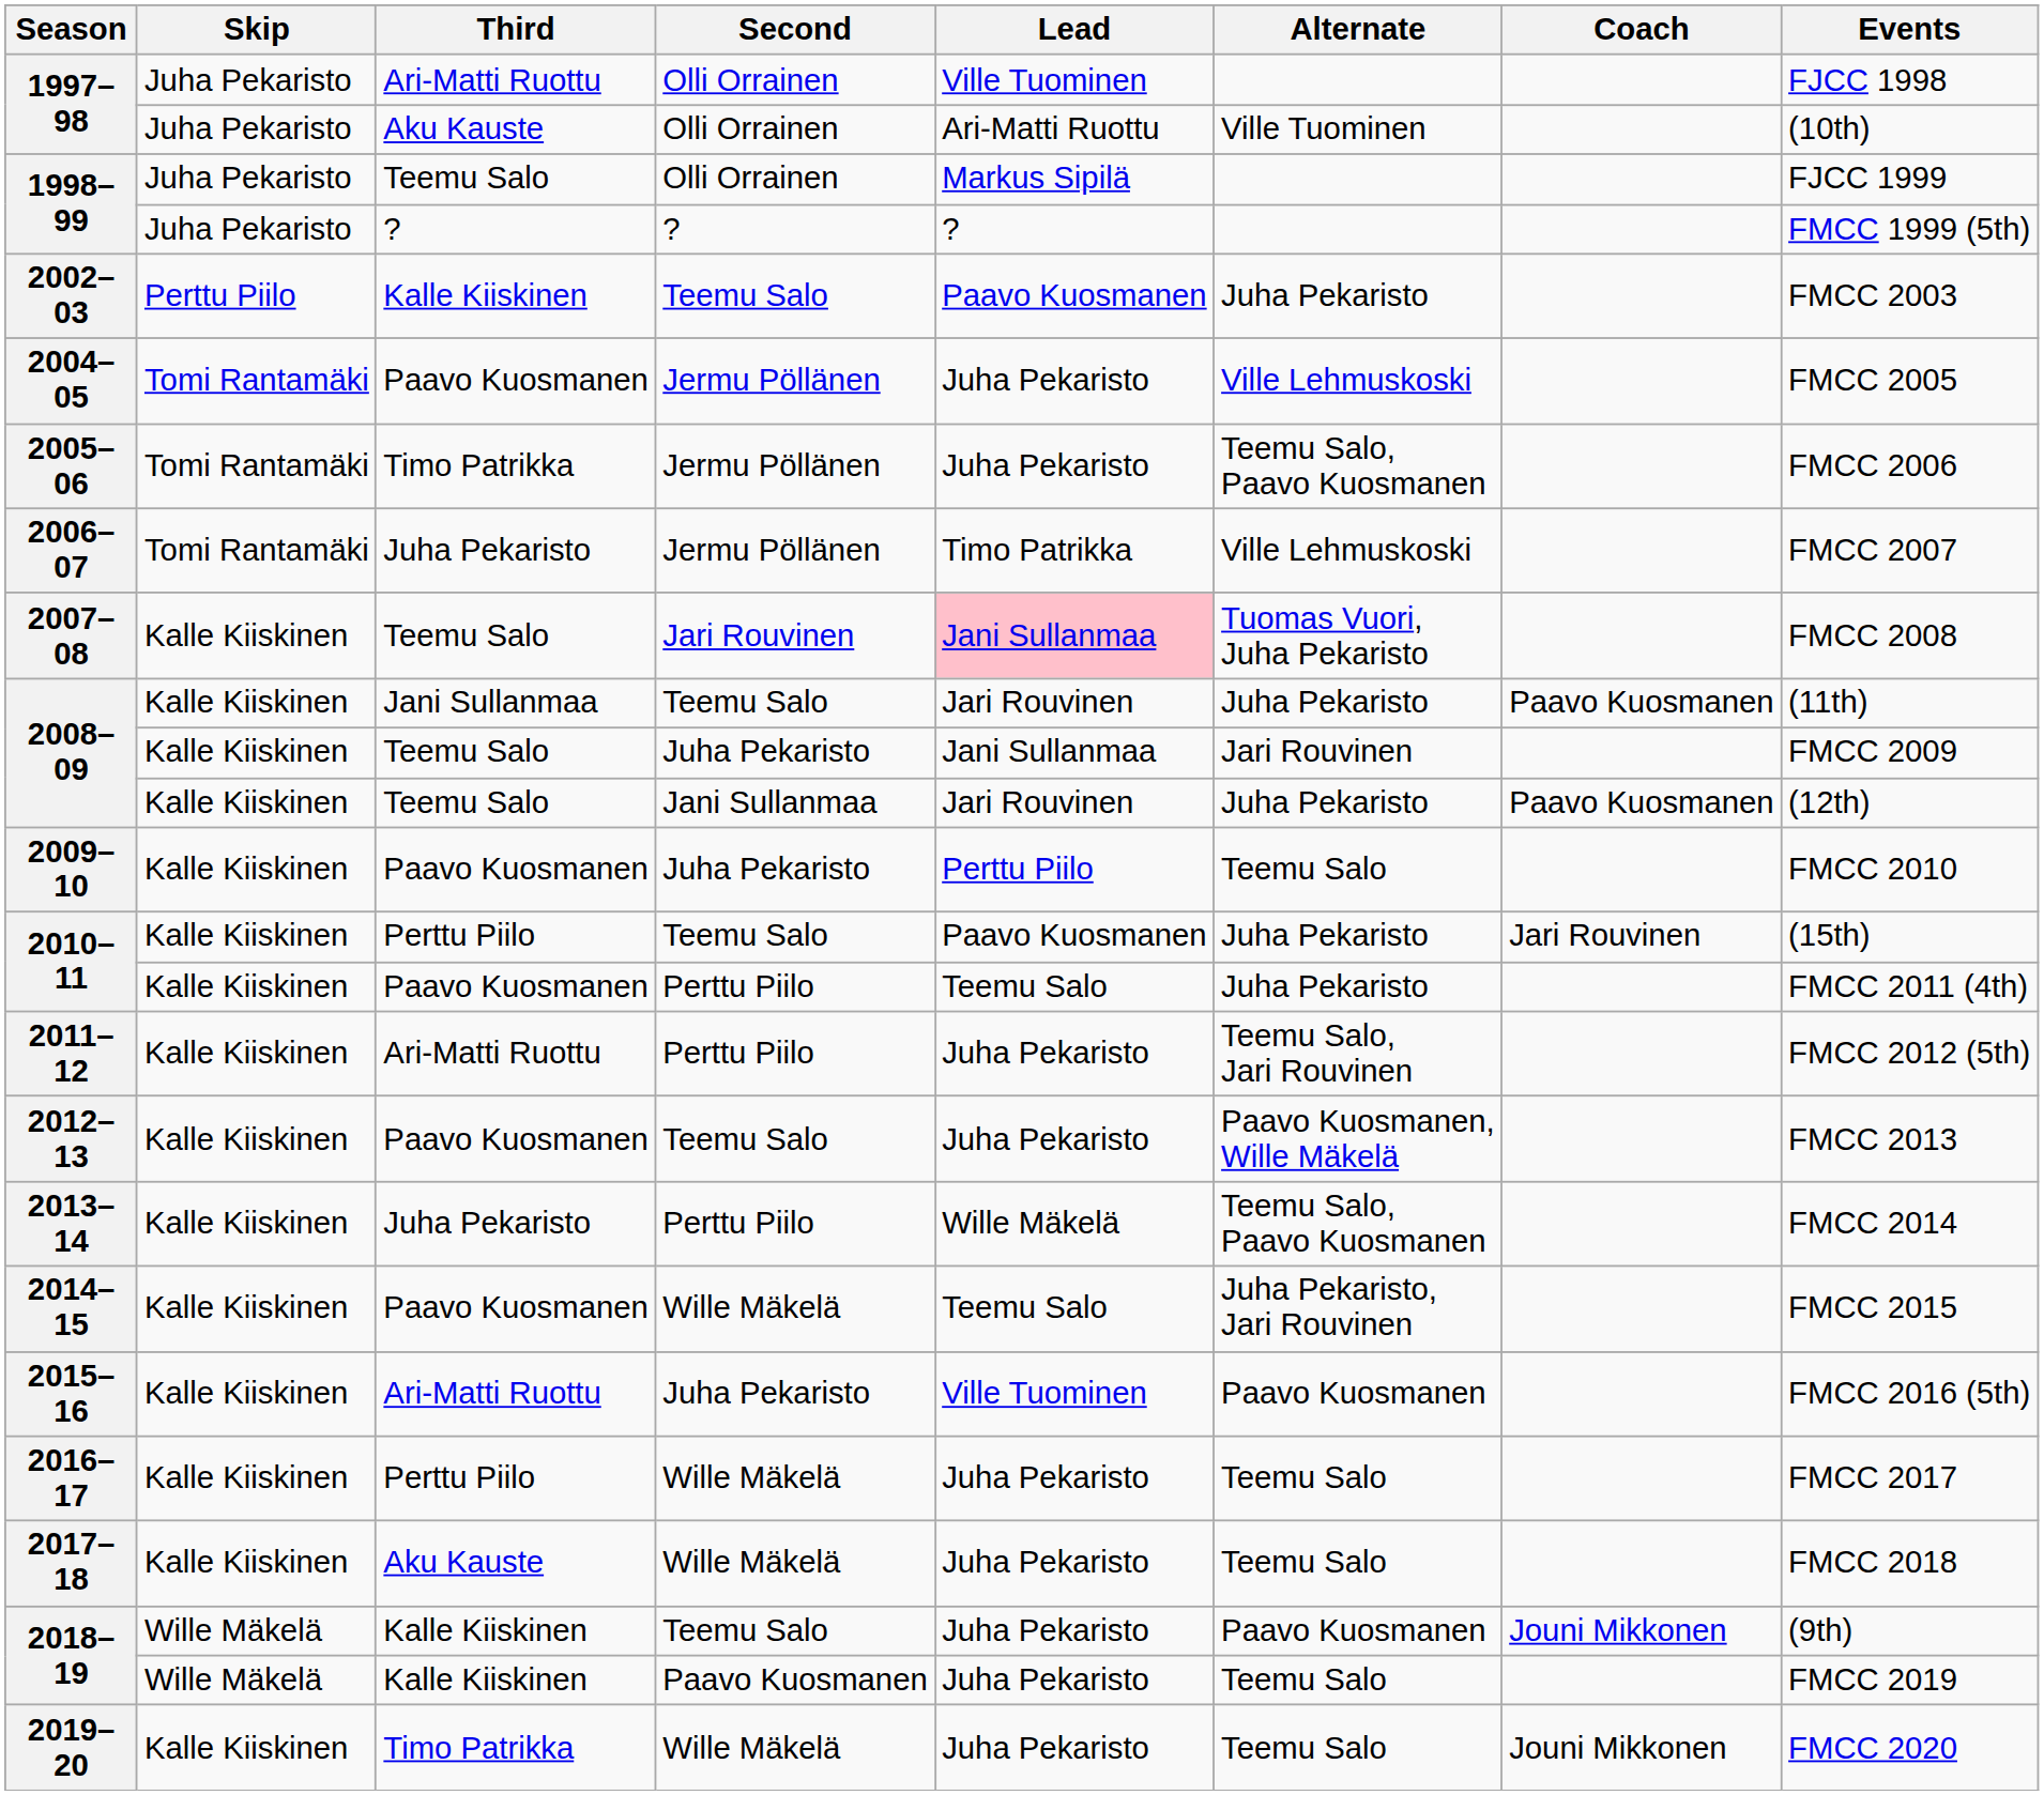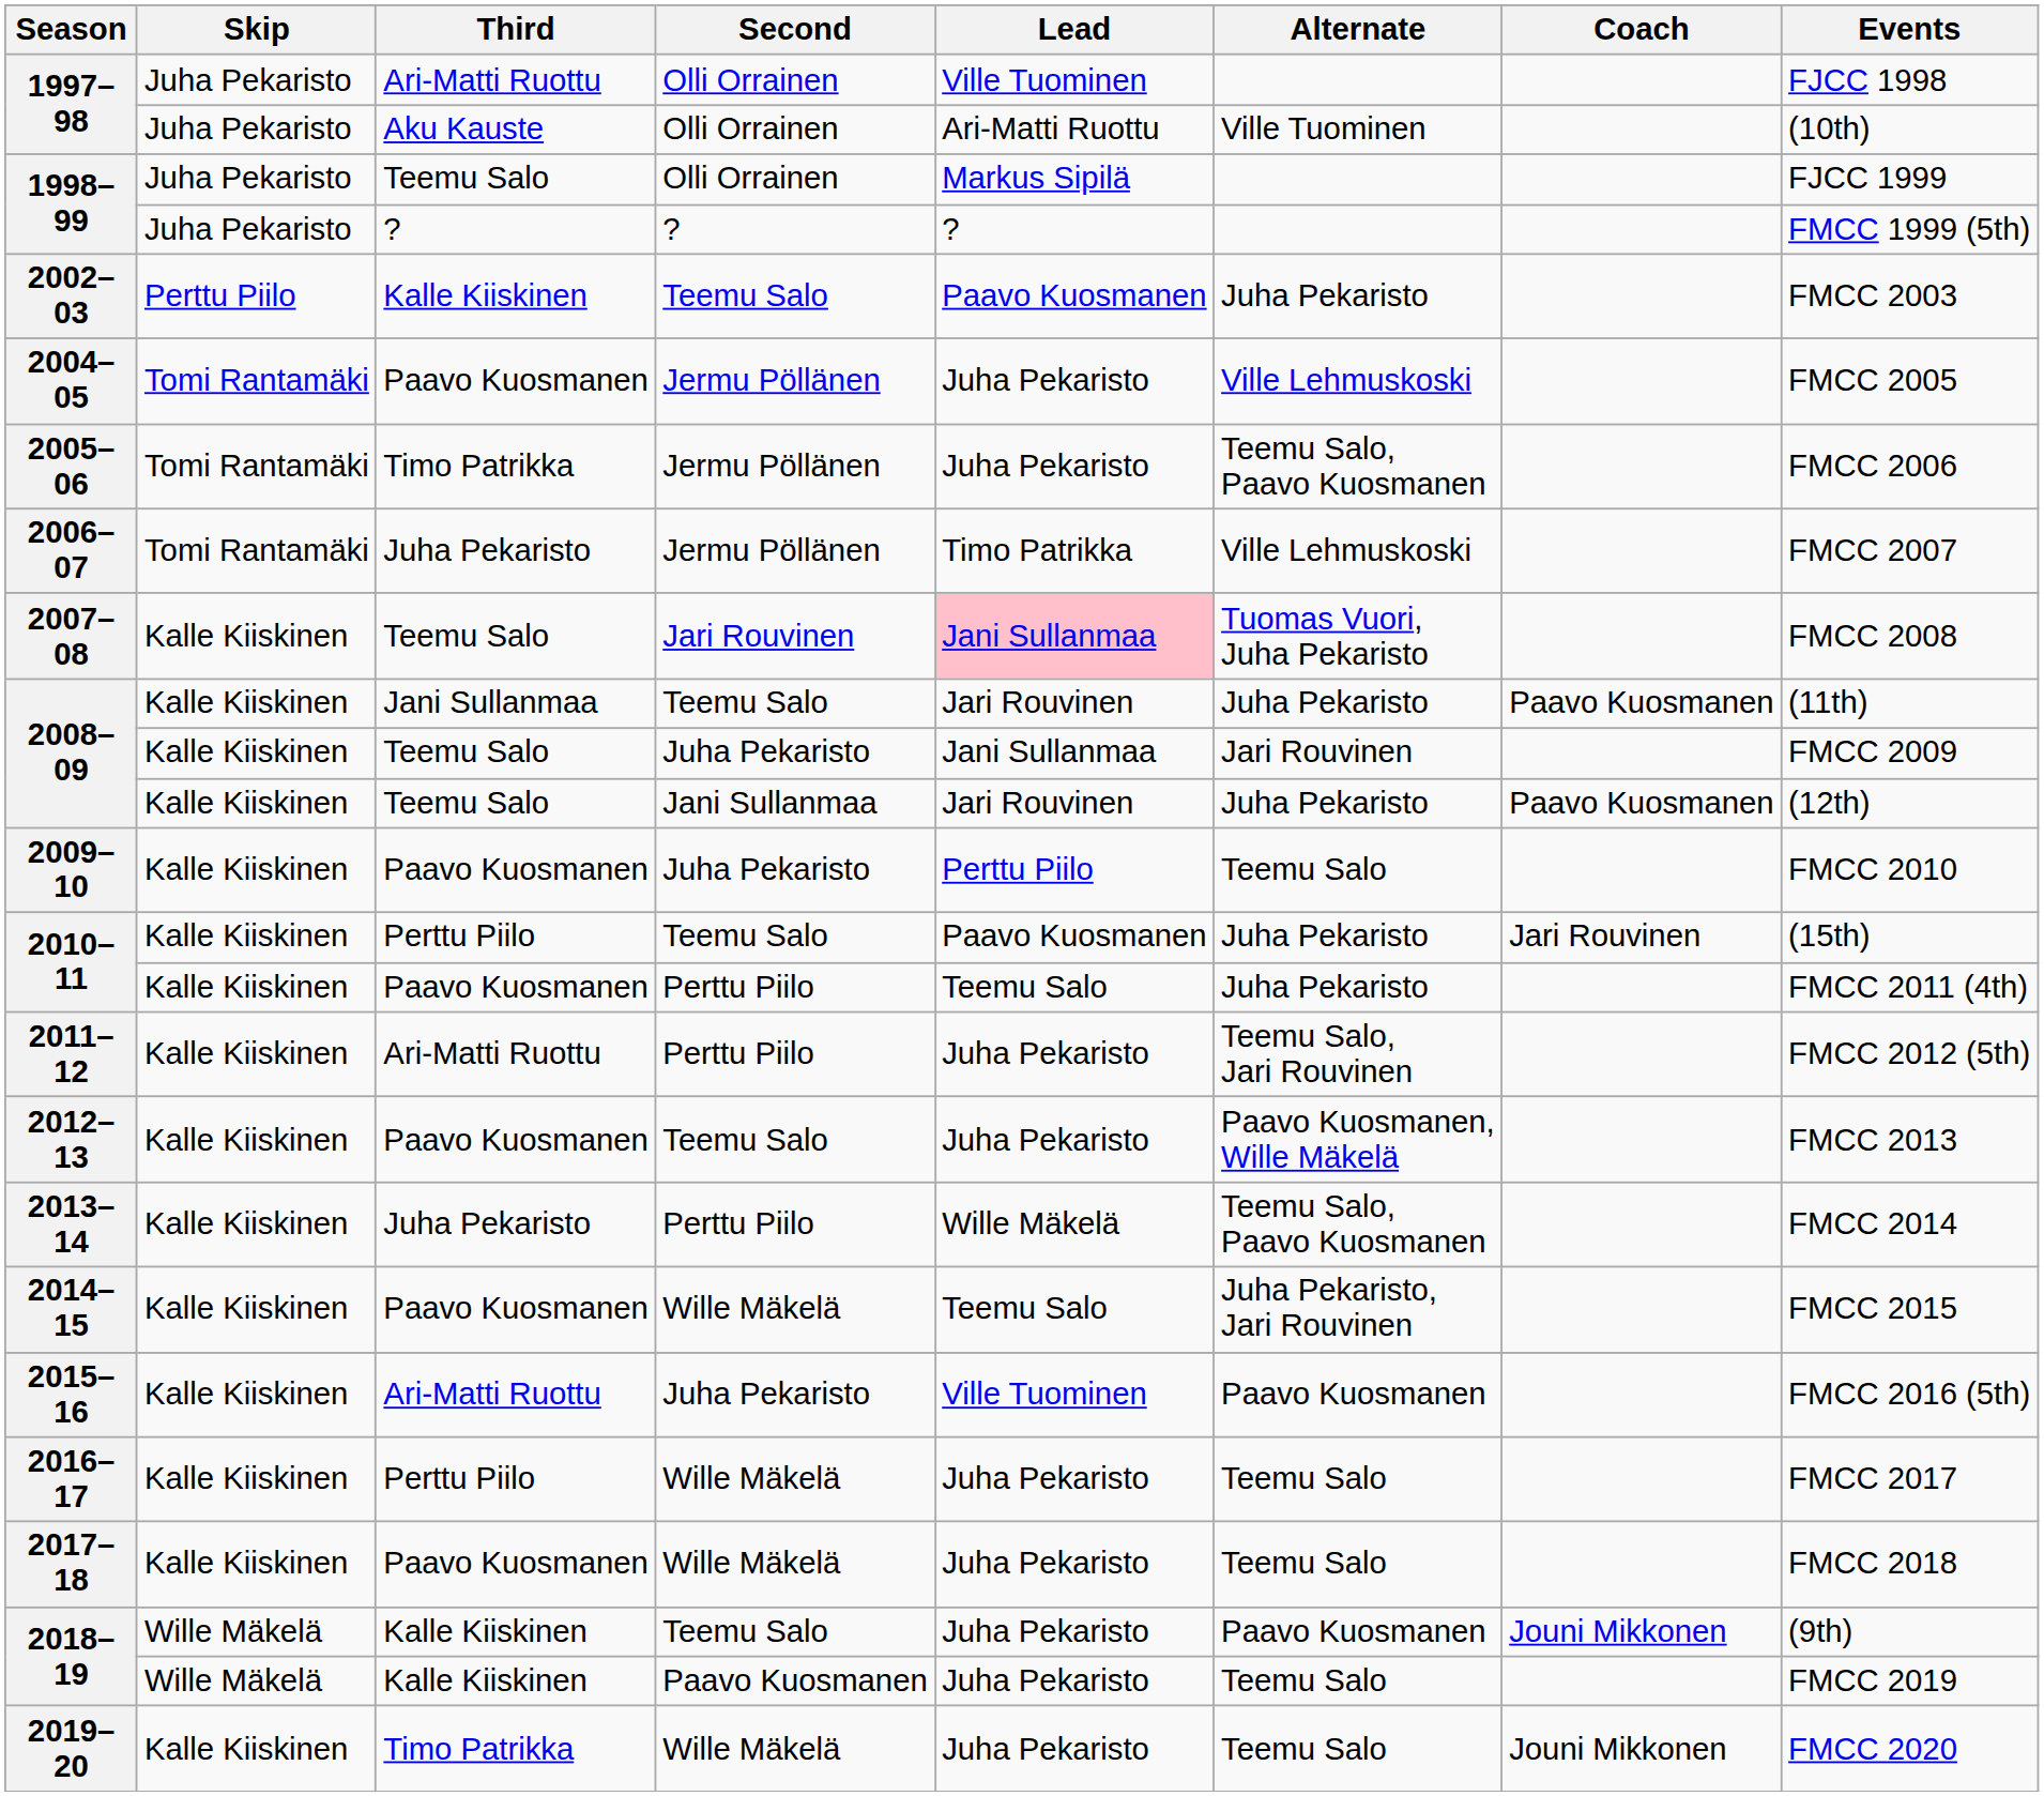 <table class="wikitable">
 <tr>
 <th scope="col" width=60>Season</th>
 <th scope="col">Skip</th>
 <th scope="col">Third</th>
 <th scope="col">Second</th>
 <th scope="col">Lead</th>
 <th scope="col">Alternate</th>
 <th scope="col">Coach</th>
 <th scope="col">Events</th>
 </tr>
 <tr>
 <th scope="row" rowspan=2>1997–98</th>
 <td>Juha Pekaristo</td>
 <td><a href='#'>Ari-Matti Ruottu</a></td>
 <td><a href='#'>Olli Orrainen</a></td>
 <td><a href='#'>Ville Tuominen</a></td>
 <td></td>
 <td></td>
 <td><a href='#'>FJCC</a> 1998 </td>
 </tr>
 <tr>
 <td>Juha Pekaristo</td>
 <td><a href='#'>Aku Kauste</a></td>
 <td>Olli Orrainen</td>
 <td>Ari-Matti Ruottu</td>
 <td>Ville Tuominen</td>
 <td></td>
 <td> (10th)</td>
 </tr>
 <tr>
 <th scope="row" rowspan=2>1998–99</th>
 <td>Juha Pekaristo</td>
 <td>Teemu Salo</td>
 <td>Olli Orrainen</td>
 <td><a href='#'>Markus Sipilä</a></td>
 <td></td>
 <td></td>
 <td>FJCC 1999 </td>
 </tr>
 <tr>
 <td>Juha Pekaristo</td>
 <td>?</td>
 <td>?</td>
 <td>?</td>
 <td></td>
 <td></td>
 <td><a href='#'>FMCC</a> 1999 (5th)</td>
 </tr>
 <tr>
 <th scope="row">2002–03</th>
 <td><a href='#'>Perttu Piilo</a></td>
 <td><a href='#'>Kalle Kiiskinen</a></td>
 <td><a href='#'>Teemu Salo</a></td>
 <td><a href='#'>Paavo Kuosmanen</a></td>
 <td>Juha Pekaristo</td>
 <td></td>
 <td>FMCC 2003 </td>
 </tr>
 <tr>
 <th scope="row">2004–05</th>
 <td><a href='#'>Tomi Rantamäki</a></td>
 <td>Paavo Kuosmanen</td>
 <td><a href='#'>Jermu Pöllänen</a></td>
 <td>Juha Pekaristo</td>
 <td><a href='#'>Ville Lehmuskoski</a></td>
 <td></td>
 <td>FMCC 2005 </td>
 </tr>
 <tr>
 <th scope="row">2005–06</th>
 <td>Tomi Rantamäki</td>
 <td>Timo Patrikka</td>
 <td>Jermu Pöllänen</td>
 <td>Juha Pekaristo</td>
 <td>Teemu Salo,<br>Paavo Kuosmanen</td>
 <td></td>
 <td>FMCC 2006 </td>
 </tr>
 <tr>
 <th scope="row">2006–07</th>
 <td>Tomi Rantamäki</td>
 <td>Juha Pekaristo</td>
 <td>Jermu Pöllänen</td>
 <td>Timo Patrikka</td>
 <td>Ville Lehmuskoski</td>
 <td></td>
 <td>FMCC 2007 </td>
 </tr>
 <tr>
 <th scope="row">2007–08</th>
 <td>Kalle Kiiskinen</td>
 <td>Teemu Salo</td>
 <td><a href='#'>Jari Rouvinen</a></td>
 <td style="background: pink;"><a href='#'>Jani Sullanmaa</a></td>
 <td><a href='#'>Tuomas Vuori</a>,<br>Juha Pekaristo</td>
 <td></td>
 <td>FMCC 2008 </td>
 </tr>
 <tr>
 <th scope="row" rowspan=3>2008–09</th>
 <td>Kalle Kiiskinen</td>
 <td>Jani Sullanmaa</td>
 <td>Teemu Salo</td>
 <td>Jari Rouvinen</td>
 <td>Juha Pekaristo</td>
 <td>Paavo Kuosmanen</td>
 <td> (11th)</td>
 </tr>
 <tr>
 <td>Kalle Kiiskinen</td>
 <td>Teemu Salo</td>
 <td>Juha Pekaristo</td>
 <td>Jani Sullanmaa</td>
 <td>Jari Rouvinen</td>
 <td></td>
 <td>FMCC 2009 </td>
 </tr>
 <tr>
 <td>Kalle Kiiskinen</td>
 <td>Teemu Salo</td>
 <td>Jani Sullanmaa</td>
 <td>Jari Rouvinen</td>
 <td>Juha Pekaristo</td>
 <td>Paavo Kuosmanen</td>
 <td> (12th)</td>
 </tr>
 <tr>
 <th scope="row">2009–10</th>
 <td>Kalle Kiiskinen</td>
 <td>Paavo Kuosmanen</td>
 <td>Juha Pekaristo</td>
 <td><a href='#'>Perttu Piilo</a></td>
 <td>Teemu Salo</td>
 <td></td>
 <td>FMCC 2010 </td>
 </tr>
 <tr>
 <th scope="row" rowspan=2>2010–11</th>
 <td>Kalle Kiiskinen</td>
 <td>Perttu Piilo</td>
 <td>Teemu Salo</td>
 <td>Paavo Kuosmanen</td>
 <td>Juha Pekaristo</td>
 <td>Jari Rouvinen</td>
 <td> (15th)</td>
 </tr>
 <tr>
 <td>Kalle Kiiskinen</td>
 <td>Paavo Kuosmanen</td>
 <td>Perttu Piilo</td>
 <td>Teemu Salo</td>
 <td>Juha Pekaristo</td>
 <td></td>
 <td>FMCC 2011 (4th)</td>
 </tr>
 <tr>
 <th scope="row">2011–12</th>
 <td>Kalle Kiiskinen</td>
 <td>Ari-Matti Ruottu</td>
 <td>Perttu Piilo</td>
 <td>Juha Pekaristo</td>
 <td>Teemu Salo,<br>Jari Rouvinen</td>
 <td></td>
 <td>FMCC 2012 (5th)</td>
 </tr>
 <tr>
 <th scope="row">2012–13</th>
 <td>Kalle Kiiskinen</td>
 <td>Paavo Kuosmanen</td>
 <td>Teemu Salo</td>
 <td>Juha Pekaristo</td>
 <td>Paavo Kuosmanen,<br><a href='#'>Wille Mäkelä</a></td>
 <td></td>
 <td>FMCC 2013 </td>
 </tr>
 <tr>
 <th scope="row">2013–14</th>
 <td>Kalle Kiiskinen</td>
 <td>Juha Pekaristo</td>
 <td>Perttu Piilo</td>
 <td>Wille Mäkelä</td>
 <td>Teemu Salo,<br>Paavo Kuosmanen</td>
 <td></td>
 <td>FMCC 2014 </td>
 </tr>
 <tr>
 <th scope="row">2014–15</th>
 <td>Kalle Kiiskinen</td>
 <td>Paavo Kuosmanen</td>
 <td>Wille Mäkelä</td>
 <td>Teemu Salo</td>
 <td>Juha Pekaristo,<br>Jari Rouvinen</td>
 <td></td>
 <td>FMCC 2015 </td>
 </tr>
 <tr>
 <th scope="row">2015–16</th>
 <td>Kalle Kiiskinen</td>
 <td><a href='#'>Ari-Matti Ruottu</a></td>
 <td>Juha Pekaristo</td>
 <td><a href='#'>Ville Tuominen</a></td>
 <td>Paavo Kuosmanen</td>
 <td></td>
 <td>FMCC 2016 (5th)</td>
 </tr>
 <tr>
 <th scope="row">2016–17</th>
 <td>Kalle Kiiskinen</td>
 <td>Perttu Piilo</td>
 <td>Wille Mäkelä</td>
 <td>Juha Pekaristo</td>
 <td>Teemu Salo</td>
 <td></td>
 <td>FMCC 2017 </td>
 </tr>
 <tr>
 <th scope="row">2017–18</th>
 <td>Kalle Kiiskinen</td>
-<td><a href='#'>Aku Kauste</a></td>
+<td>Paavo Kuosmanen</td>
 <td>Wille Mäkelä</td>
 <td>Juha Pekaristo</td>
 <td>Teemu Salo</td>
 <td></td>
 <td>FMCC 2018 </td>
 </tr>
 <tr>
 <th scope="row" rowspan=2>2018–19</th>
 <td>Wille Mäkelä</td>
 <td>Kalle Kiiskinen</td>
 <td>Teemu Salo</td>
 <td>Juha Pekaristo</td>
 <td>Paavo Kuosmanen</td>
 <td><a href='#'>Jouni Mikkonen</a></td>
 <td> (9th)</td>
 </tr>
 <tr>
 <td>Wille Mäkelä</td>
 <td>Kalle Kiiskinen</td>
 <td>Paavo Kuosmanen</td>
 <td>Juha Pekaristo</td>
 <td>Teemu Salo</td>
 <td></td>
 <td>FMCC 2019 </td>
 </tr>
 <tr>
 <th scope="row">2019–20</th>
 <td>Kalle Kiiskinen</td>
 <td><a href='#'>Timo Patrikka</a></td>
 <td>Wille Mäkelä</td>
 <td>Juha Pekaristo</td>
 <td>Teemu Salo</td>
 <td>Jouni Mikkonen</td>
 <td><a href='#'>FMCC 2020</a> </td>
 </tr>
 </table>
